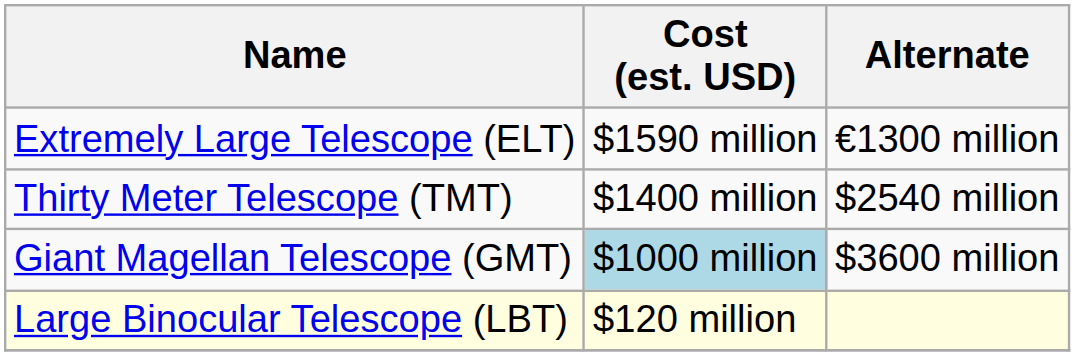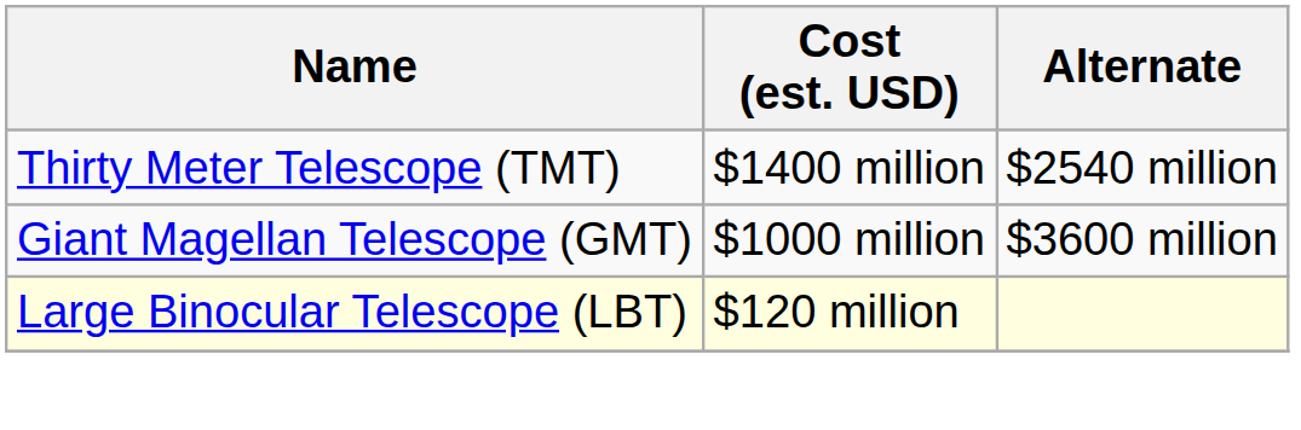 <table class="wikitable sortable" style="text-align:left;font-size:100%;">
 <tr>
 <th>Name</th>
 <th>Cost<br>(est. USD)</th>
 <th>Alternate</th>
-</tr>
-<tr>
-<td><a href='#'>Extremely Large Telescope</a> (ELT)</td>
-<td>$1590 million</td>
-<td>€1300 million</td>
 </tr>
 <tr>
 <td><a href='#'>Thirty Meter Telescope</a> (TMT)</td>
 <td>$1400 million</td>
 <td>$2540 million</td>
 </tr>
 <tr>
 <td><a href='#'>Giant Magellan Telescope</a> (GMT)</td>
-<td style="background: lightblue;">$1000 million</td>
+<td>$1000 million</td>
 <td>$3600 million</td>
 </tr>
 <tr style="background: #FFFFE0;">
 <td><a href='#'>Large Binocular Telescope</a> (LBT)</td>
 <td>$120 million</td>
 <td></td>
 </tr>
 <tr>
 </tr>
 </table>
